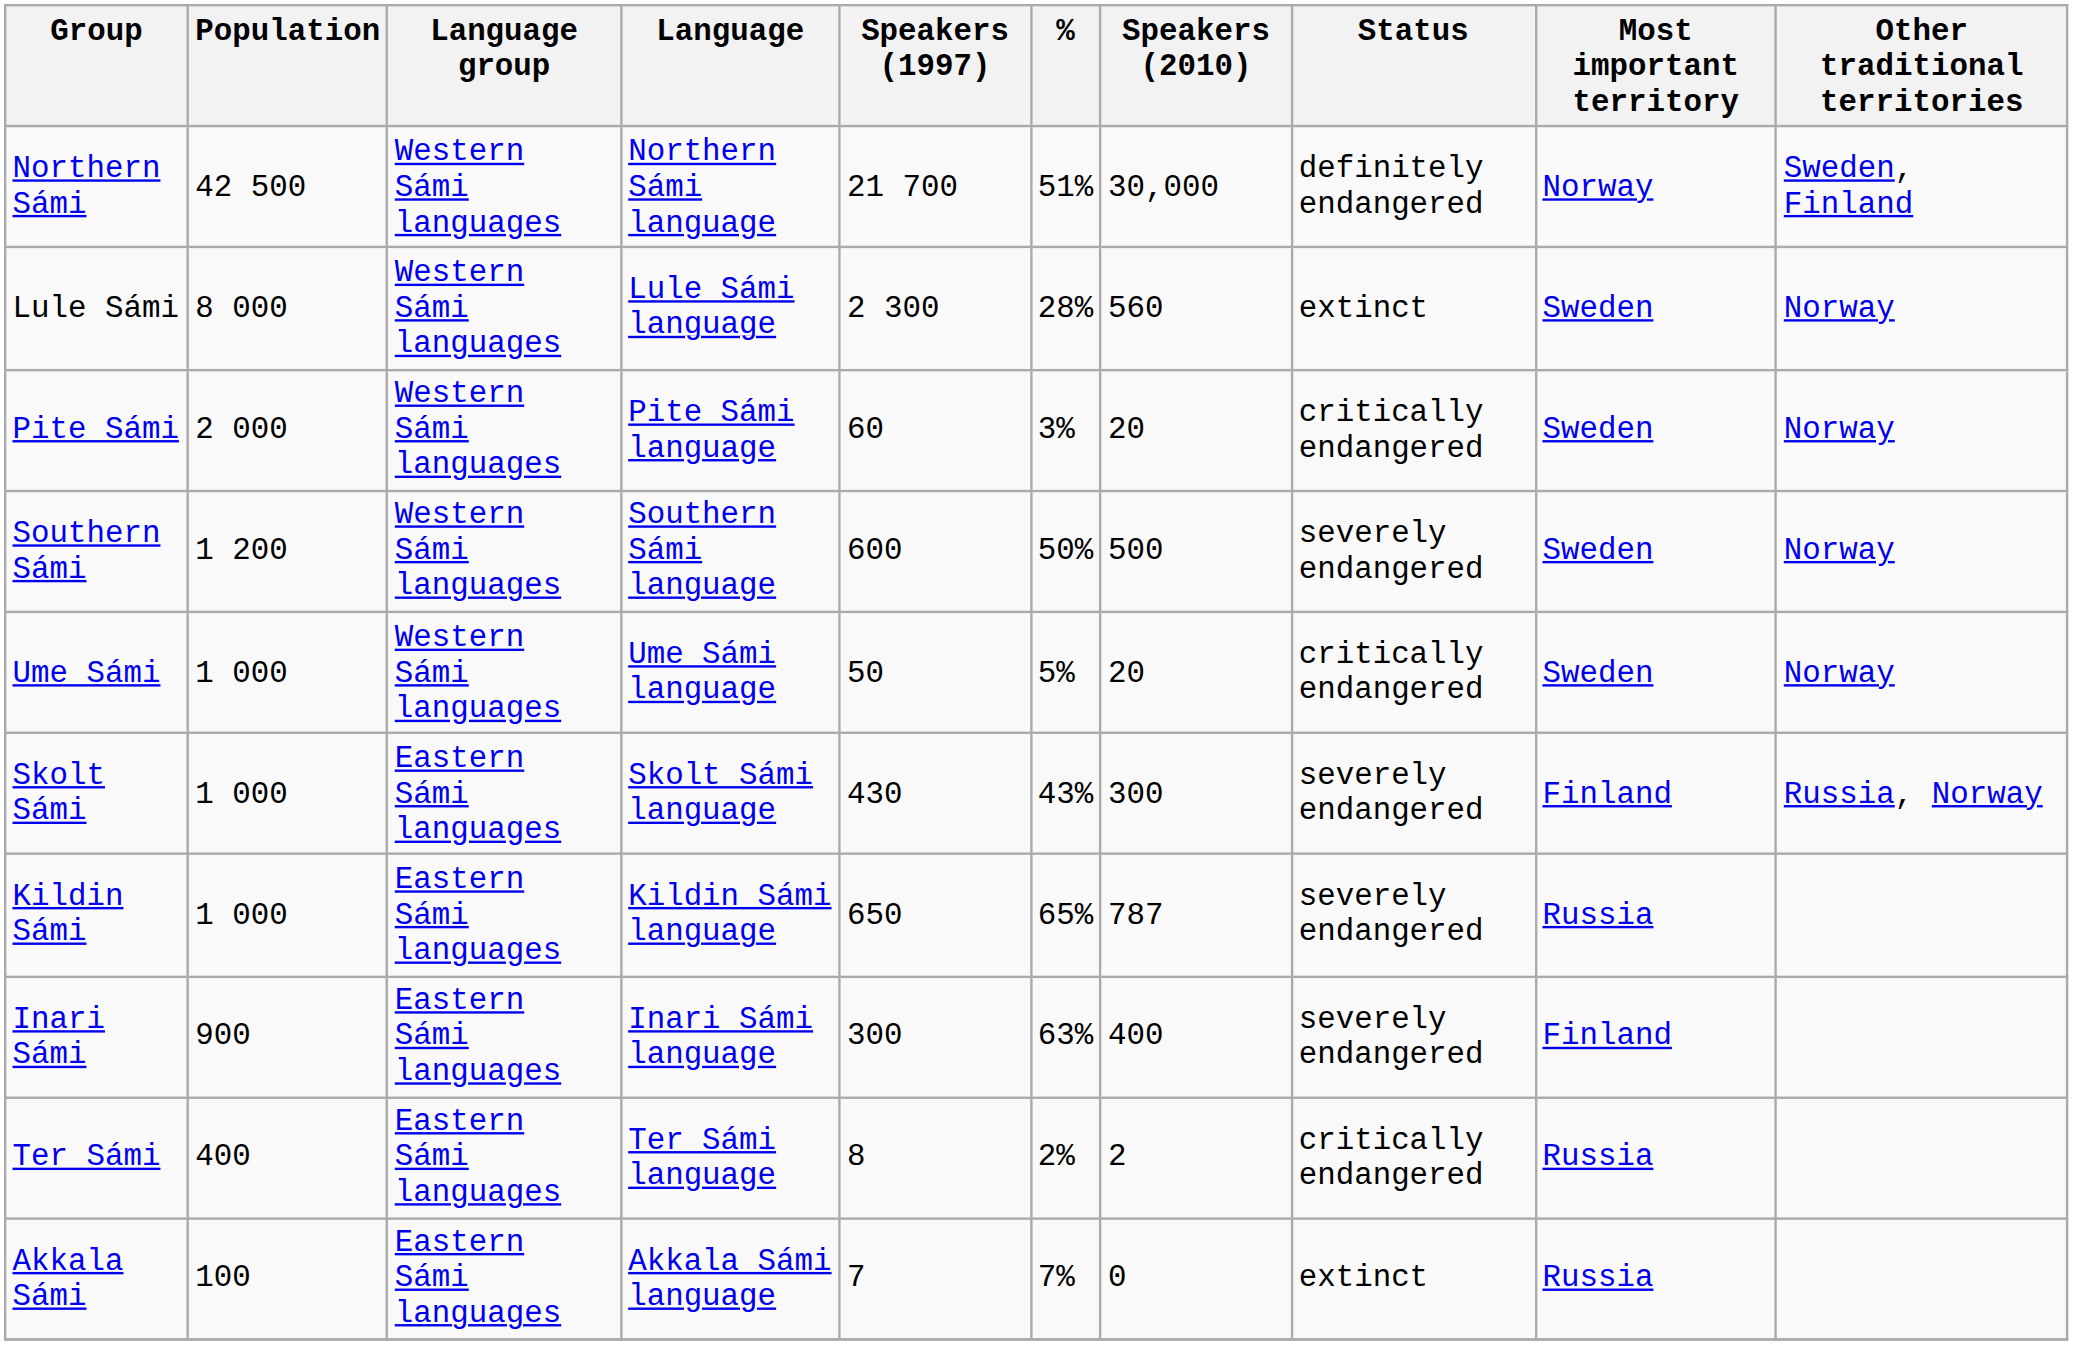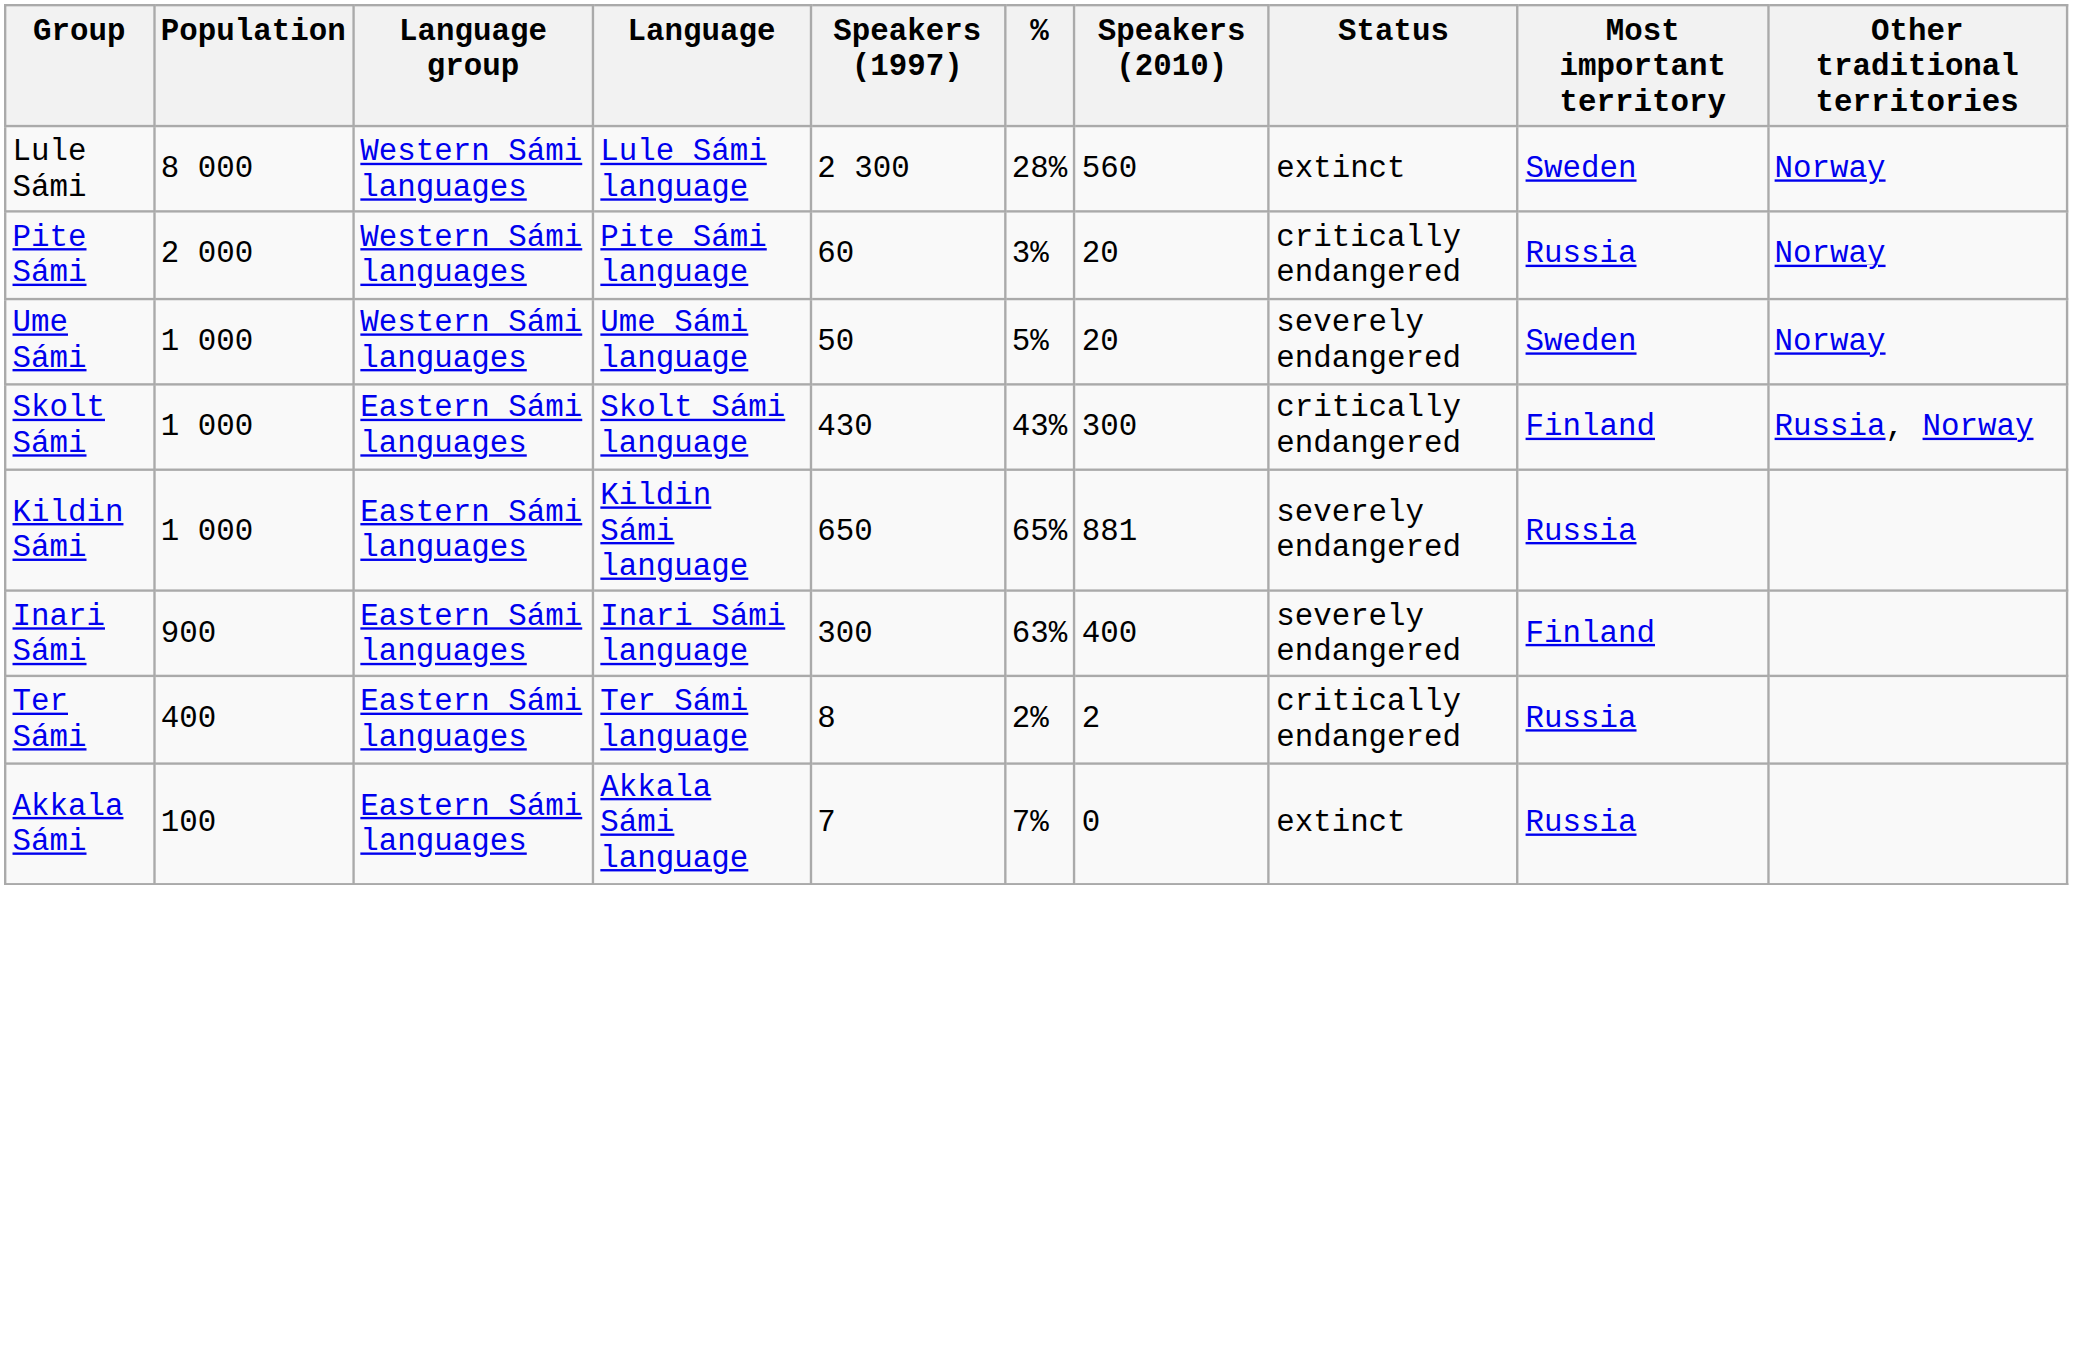 <table class="wikitable sortable">
 <tr valign=top>
 <th colspan="1">Group</th>
 <th data-sort-type="number">Population</th>
 <th colspan="1">Language group</th>
 <th colspan="1">Language</th>
 <th data-sort-type="number">Speakers (1997)</th>
 <th data-sort-type="number">%</th>
 <th data-sort-type="number">Speakers (2010)</th>
 <th>Status</th>
 <th colspan="1">Most important territory</th>
 <th colspan="1">Other traditional territories</th>
-</tr>
-<tr --->
-<td><a href='#'>Northern Sámi</a></td>
-<td>42 500</td>
-<td><a href='#'>Western Sámi languages</a></td>
-<td><a href='#'>Northern Sámi language</a></td>
-<td>21 700</td>
-<td>51%</td>
-<td>30,000</td>
-<td>definitely endangered</td>
-<td><a href='#'>Norway</a></td>
-<td><a href='#'>Sweden</a>, <a href='#'>Finland</a></td>
 </tr>
 <tr --->
 <td>Lule Sámi</td>
 <td>8 000</td>
 <td><a href='#'>Western Sámi languages</a></td>
 <td><a href='#'>Lule Sámi language</a></td>
 <td>2 300</td>
 <td>28%</td>
 <td>560</td>
 <td>extinct</td>
 <td><a href='#'>Sweden</a></td>
 <td><a href='#'>Norway</a></td>
 </tr>
 <tr --->
 <td><a href='#'>Pite Sámi</a></td>
 <td>2 000</td>
 <td><a href='#'>Western Sámi languages</a></td>
 <td><a href='#'>Pite Sámi language</a></td>
 <td>60</td>
 <td>3%</td>
 <td>20</td>
 <td>critically endangered</td>
-<td><a href='#'>Sweden</a></td>
-<td><a href='#'>Norway</a></td>
-</tr>
-<tr --->
-<td><a href='#'>Southern Sámi</a></td>
-<td>1 200</td>
-<td><a href='#'>Western Sámi languages</a></td>
-<td><a href='#'>Southern Sámi language</a></td>
-<td>600</td>
-<td>50%</td>
-<td>500</td>
-<td>severely endangered</td>
-<td><a href='#'>Sweden</a></td>
+<td><a href='#'>Russia</a></td>
 <td><a href='#'>Norway</a></td>
 </tr>
 <tr --->
 <td><a href='#'>Ume Sámi</a></td>
 <td>1 000</td>
 <td><a href='#'>Western Sámi languages</a></td>
 <td><a href='#'>Ume Sámi language</a></td>
 <td>50</td>
 <td>5%</td>
 <td>20</td>
-<td>critically endangered</td>
+<td>severely endangered</td>
 <td><a href='#'>Sweden</a></td>
 <td><a href='#'>Norway</a></td>
 </tr>
 <tr --->
 <td><a href='#'>Skolt Sámi</a></td>
 <td>1 000</td>
 <td><a href='#'>Eastern Sámi languages</a></td>
 <td><a href='#'>Skolt Sámi language</a></td>
 <td>430</td>
 <td>43%</td>
 <td>300</td>
-<td>severely endangered</td>
+<td>critically endangered</td>
 <td><a href='#'>Finland</a></td>
 <td><a href='#'>Russia</a>, <a href='#'>Norway</a></td>
 </tr>
 <tr --->
 <td><a href='#'>Kildin Sámi</a></td>
 <td>1 000</td>
 <td><a href='#'>Eastern Sámi languages</a></td>
 <td><a href='#'>Kildin Sámi language</a></td>
 <td>650</td>
 <td>65%</td>
-<td>787</td>
+<td>881</td>
 <td>severely endangered</td>
 <td><a href='#'>Russia</a></td>
 <td></td>
 </tr>
 <tr --->
 <td><a href='#'>Inari Sámi</a></td>
 <td>900</td>
 <td><a href='#'>Eastern Sámi languages</a></td>
 <td><a href='#'>Inari Sámi language</a></td>
 <td>300</td>
 <td>63%</td>
 <td>400</td>
 <td>severely endangered</td>
 <td><a href='#'>Finland</a></td>
 <td></td>
 </tr>
 <tr --->
 <td><a href='#'>Ter Sámi</a></td>
 <td>400</td>
 <td><a href='#'>Eastern Sámi languages</a></td>
 <td><a href='#'>Ter Sámi language</a></td>
 <td>8</td>
 <td>2%</td>
 <td>2</td>
 <td>critically endangered</td>
 <td><a href='#'>Russia</a></td>
 <td></td>
 </tr>
 <tr --->
 <td><a href='#'>Akkala Sámi</a></td>
 <td>100</td>
 <td><a href='#'>Eastern Sámi languages</a></td>
 <td><a href='#'>Akkala Sámi language</a></td>
 <td>7</td>
 <td>7%</td>
 <td>0</td>
 <td>extinct</td>
 <td><a href='#'>Russia</a></td>
 <td></td>
 </tr>
 <tr --->
 </tr>
 </table>
